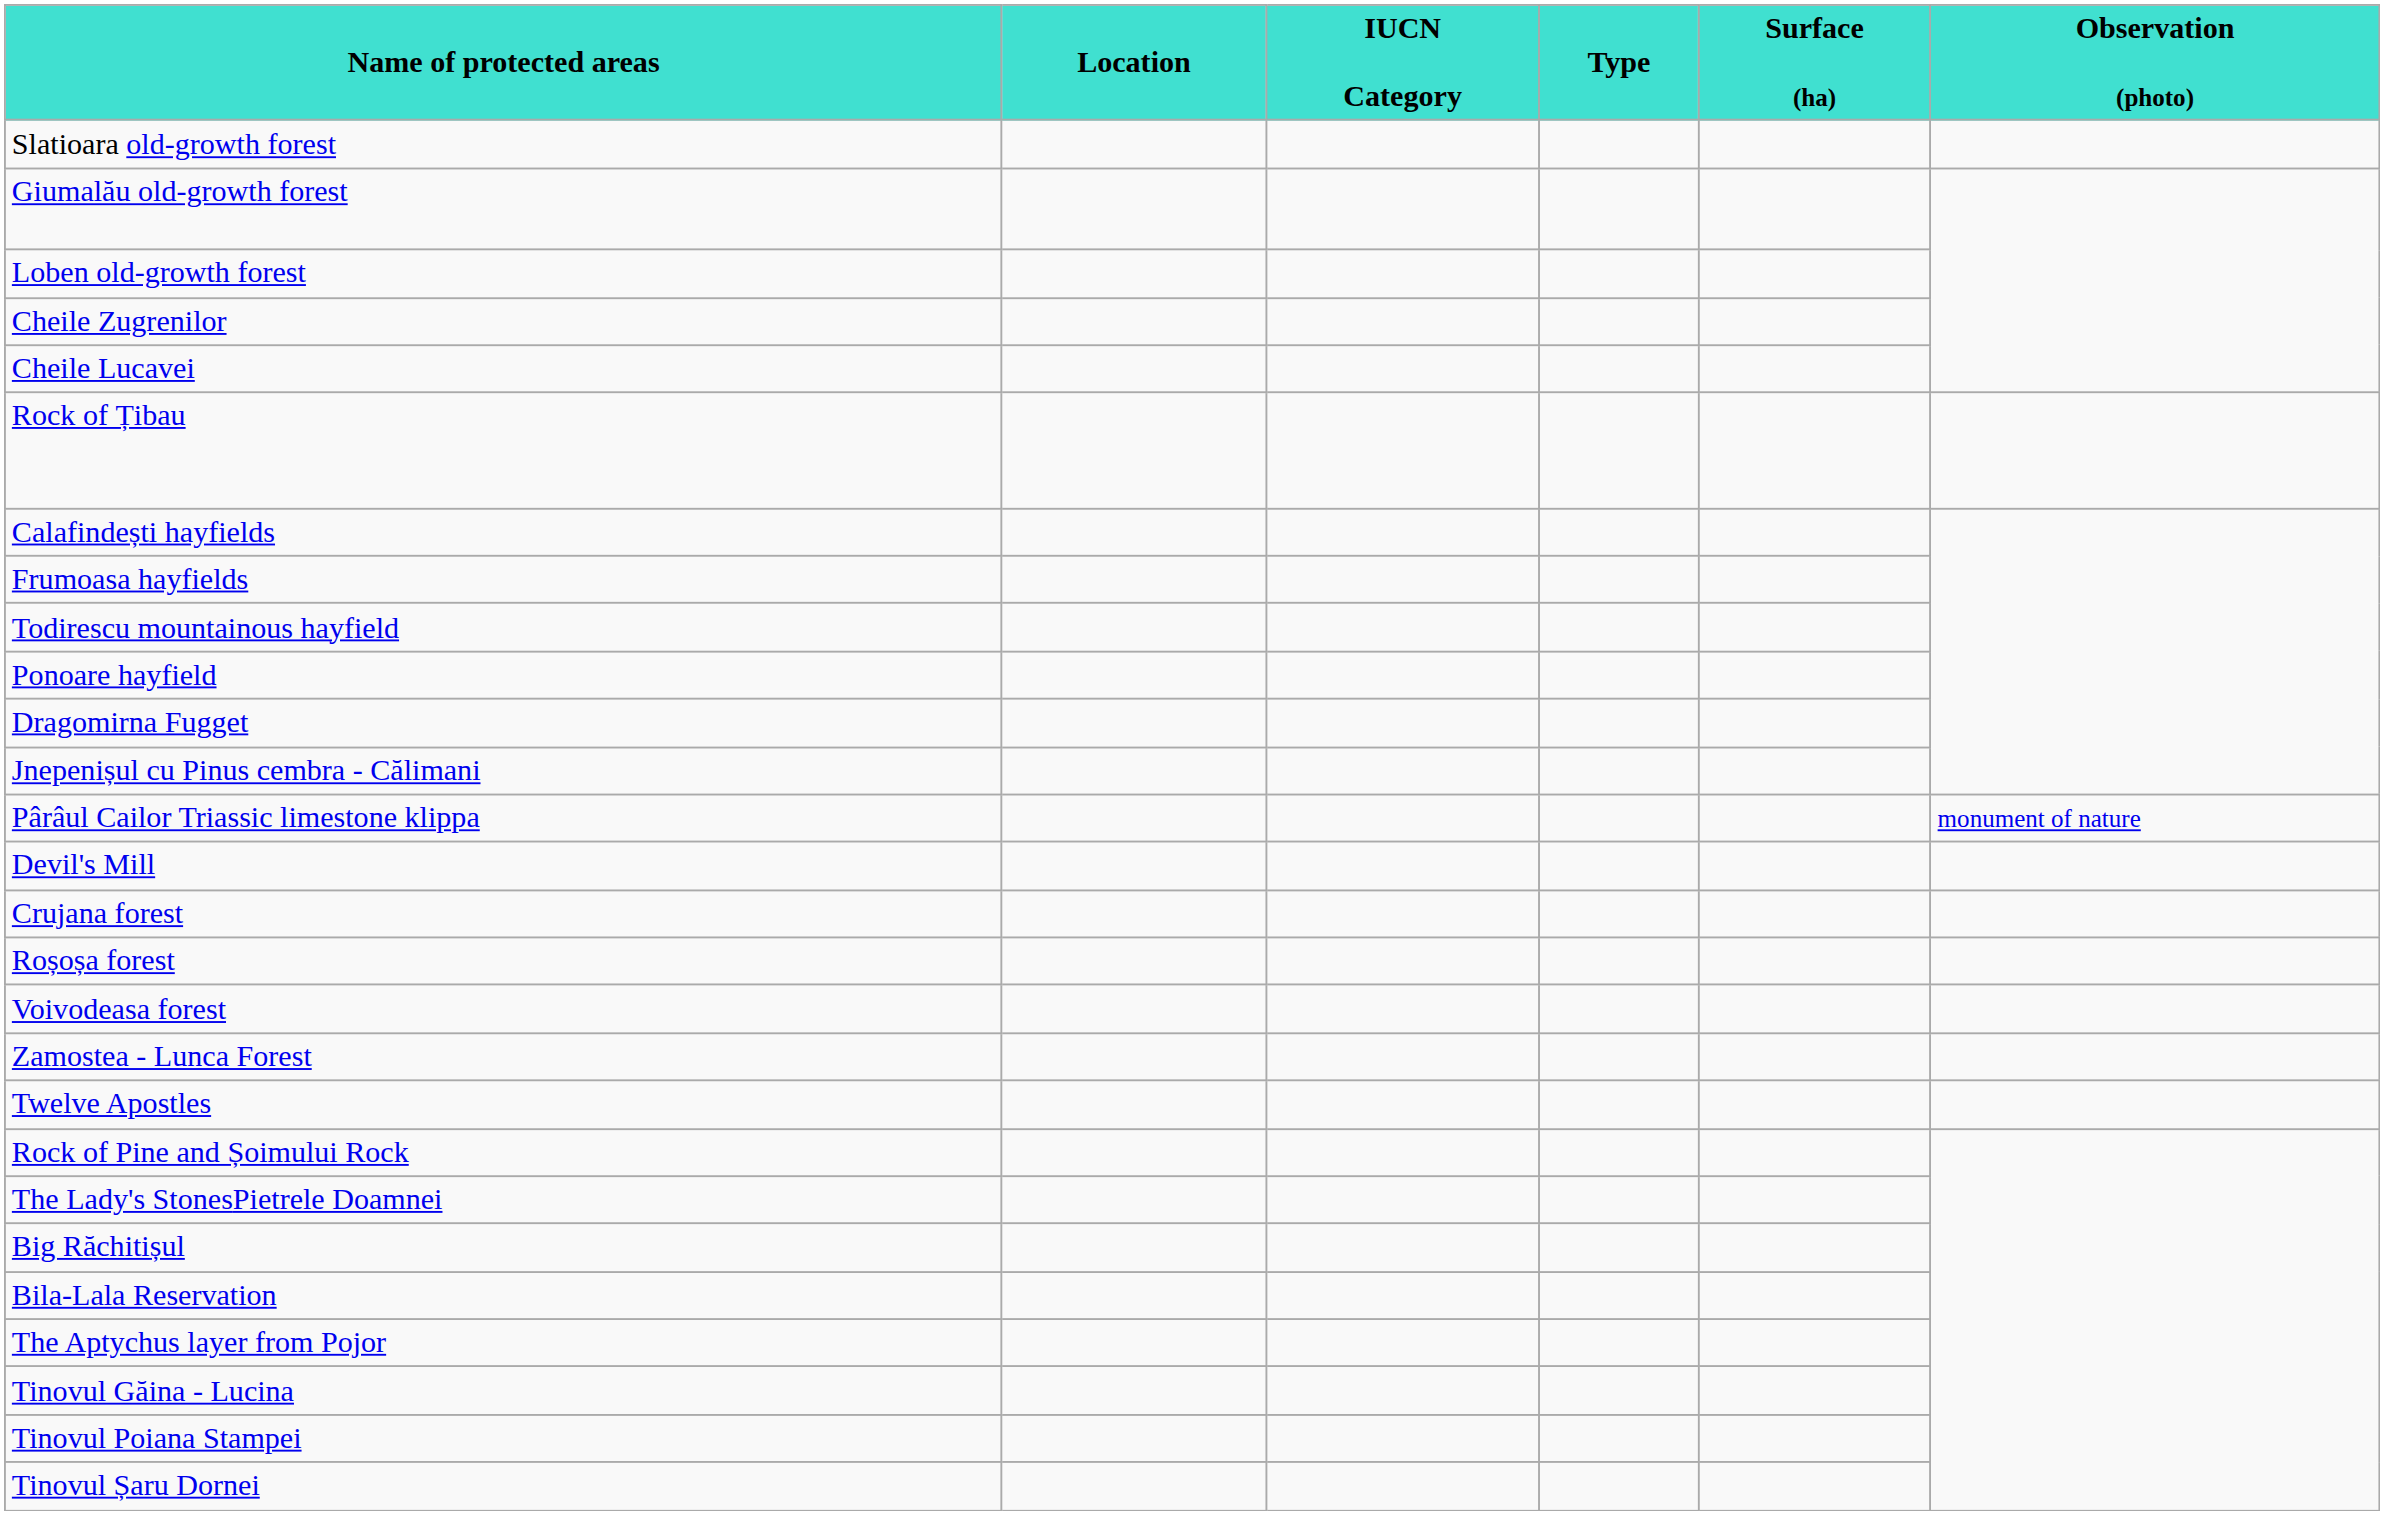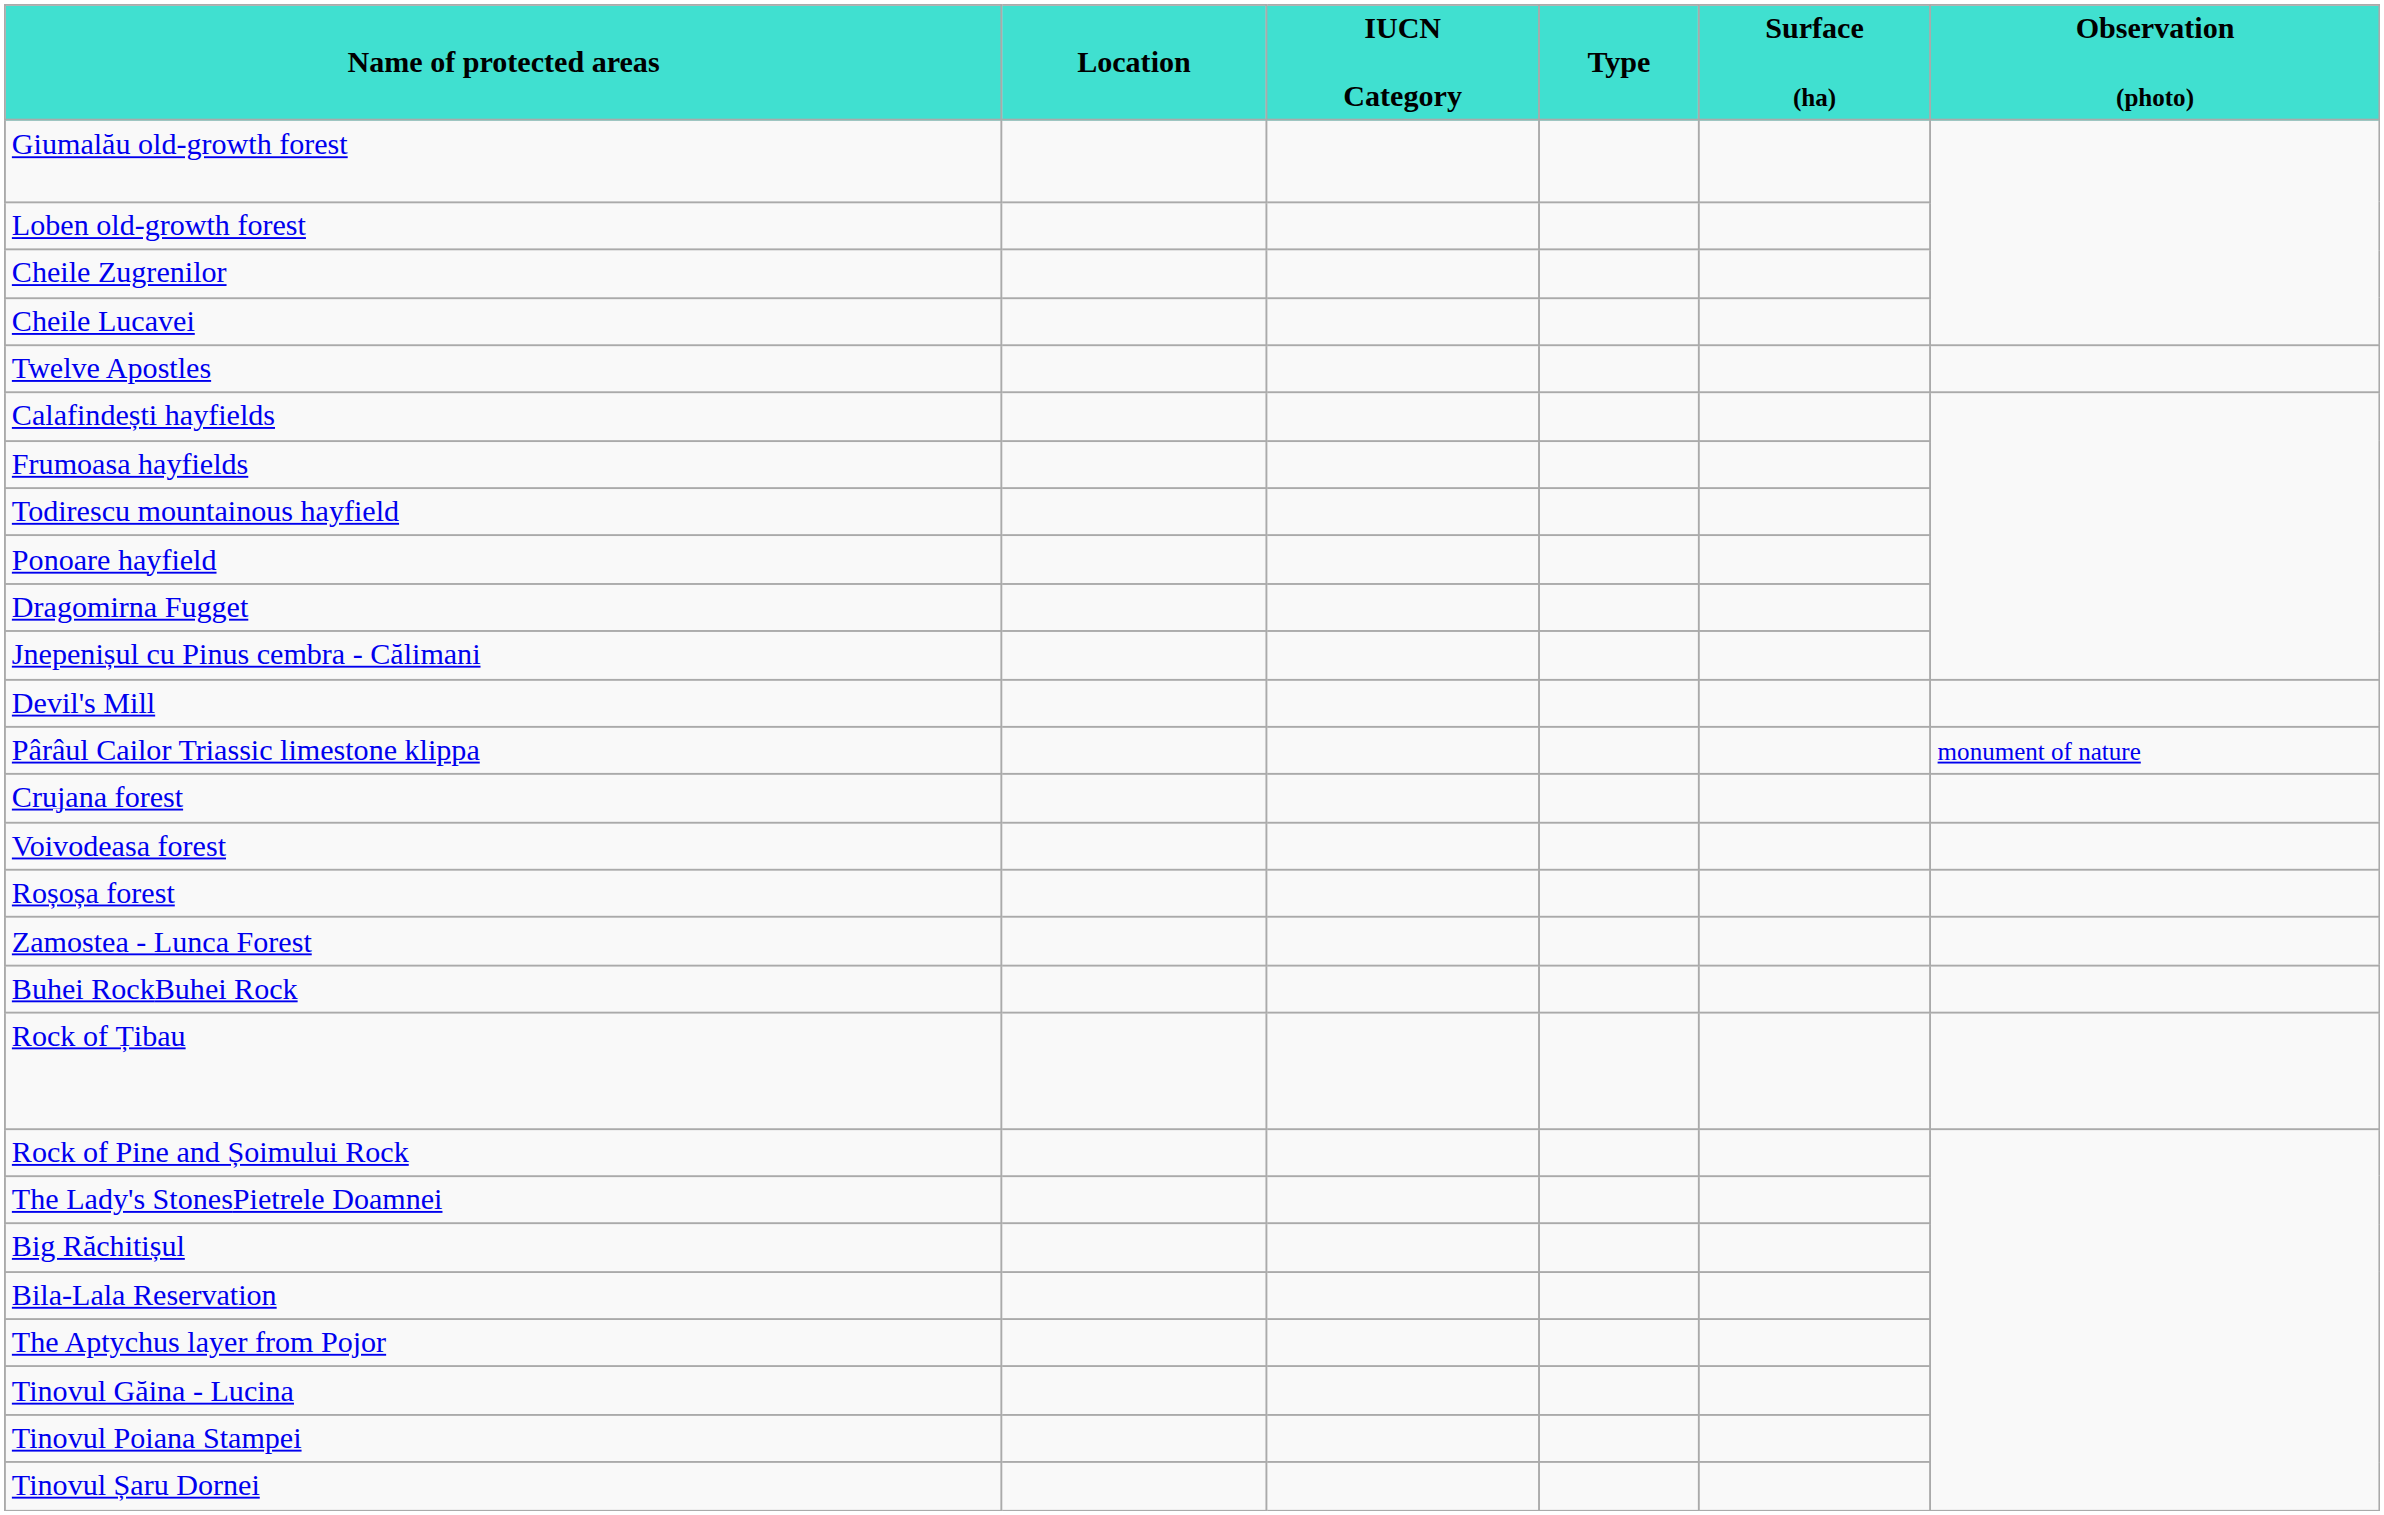 <table class="wikitable sortable datatable" style="text-align: left; margin: 1em auto 10px; width: 100%;">
 <tr>
 <th style="background-color: rgb(64, 224, 208);">Name of protected areas<br></th>
 <th style="background-color: rgb(64, 224, 208);">Location</th>
 <th style="background-color: rgb(64, 224, 208);">IUCN<br><br>Category<br></th>
 <th style="background-color: rgb(64, 224, 208);">Type</th>
 <th style="background-color: rgb(64, 224, 208);">Surface <br><br><small>(ha)</small></th>
 <th style="background-color: rgb(64, 224, 208);">Observation<br><br><small>(photo)</small></th>
-</tr>
-<tr>
-<td>Slatioara <a href='#'>old-growth forest</a><br></td>
-<td></td>
-<td></td>
-<td></td>
-<td></td>
-<td></td>
 </tr>
 <tr>
 <td><a href='#'>Giumalău old-growth forest</a><br><br></td>
 <td></td>
 <td></td>
 <td></td>
 <td></td>
 </tr>
 <tr>
 <td><a href='#'>Loben old-growth forest</a></td>
 <td></td>
 <td></td>
 <td></td>
 <td></td>
 </tr>
 <tr>
 <td><a href='#'>Cheile Zugrenilor</a></td>
 <td></td>
 <td></td>
 <td></td>
 <td></td>
 </tr>
 <tr>
 <td><a href='#'>Cheile Lucavei</a></td>
 <td></td>
 <td></td>
 <td></td>
 <td></td>
 </tr>
 <tr>
-<td><a href='#'>Rock of Țibau</a><br><br><br></td>
+<td><a href='#'>Twelve Apostles</a></td>
 <td></td>
 <td></td>
 <td></td>
 <td></td>
 <td></td>
 </tr>
 <tr>
 <td><a href='#'>Calafindești hayfields</a></td>
 <td></td>
 <td></td>
 <td></td>
 <td></td>
 </tr>
 <tr>
 <td><a href='#'>Frumoasa hayfields</a><br></td>
 <td></td>
 <td></td>
 <td></td>
 <td></td>
 </tr>
 <tr>
 <td><a href='#'>Todirescu mountainous hayfield</a><br></td>
 <td></td>
 <td></td>
 <td></td>
 <td></td>
 </tr>
 <tr>
 <td><a href='#'>Ponoare hayfield</a><br></td>
 <td></td>
 <td></td>
 <td></td>
 <td></td>
 </tr>
 <tr>
 <td><a href='#'>Dragomirna Fugget</a><br></td>
 <td></td>
 <td></td>
 <td></td>
 <td></td>
 </tr>
 <tr>
 <td><a href='#'>Jnepenișul cu Pinus cembra - Călimani</a></td>
 <td></td>
 <td></td>
 <td></td>
 <td></td>
 </tr>
 <tr>
+<td><a href='#'>Devil's Mill</a><br></td>
+<td></td>
+<td></td>
+<td></td>
+<td></td>
+<td></td>
+</tr>
+<tr>
 <td><a href='#'>Pârâul Cailor Triassic limestone klippa</a></td>
 <td></td>
 <td></td>
 <td></td>
 <td></td>
 <td><div><small><a href='#'>monument of nature</a><br> </small></div></td>
 </tr>
 <tr>
-<td><a href='#'>Devil's Mill</a><br></td>
-<td></td>
+<td><a href='#'>Crujana forest</a></td>
 <td></td>
 <td></td>
 <td></td>
 <td></td>
 </tr>
 <tr>
-<td><a href='#'>Crujana forest</a></td>
+<td><a href='#'>Voivodeasa forest</a></td>
+<td></td>
 <td></td>
 <td></td>
 <td></td>
 <td></td>
 </tr>
 <tr>
 <td><a href='#'>Roșoșa forest</a></td>
 <td></td>
 <td></td>
 <td></td>
 <td></td>
 <td></td>
 </tr>
 <tr>
-<td><a href='#'>Voivodeasa forest</a></td>
+<td><a href='#'>Zamostea - Lunca Forest</a></td>
+<td></td>
+<td></td>
+<td></td>
+<td></td>
+</tr>
+<tr>
+<td><a href='#'>Buhei Rock</a><a href='#'>Buhei Rock</a><br></td>
 <td></td>
 <td></td>
 <td></td>
 <td></td>
 <td></td>
 </tr>
 <tr>
-<td><a href='#'>Zamostea - Lunca Forest</a></td>
-<td></td>
-<td></td>
-<td></td>
-<td></td>
-</tr>
-<tr>
-<td><a href='#'>Twelve Apostles</a></td>
+<td><a href='#'>Rock of Țibau</a><br><br><br></td>
 <td></td>
 <td></td>
 <td></td>
 <td></td>
 <td></td>
 </tr>
 <tr>
 <td><a href='#'>Rock of Pine and Șoimului Rock</a></td>
 <td></td>
 <td></td>
 <td></td>
 <td></td>
 </tr>
 <tr>
 <td><a href='#'>The Lady's Stones</a><a href='#'>Pietrele Doamnei</a><br></td>
 <td></td>
 <td></td>
 <td></td>
 <td></td>
 </tr>
 <tr>
 <td><a href='#'>Big Răchitișul</a> <br></td>
 <td></td>
 <td></td>
 <td></td>
 <td></td>
 </tr>
 <tr>
 <td><a href='#'>Bila-Lala Reservation</a></td>
 <td></td>
 <td></td>
 <td></td>
 <td></td>
 </tr>
 <tr>
 <td><a href='#'>The Aptychus layer from Pojor</a></td>
 <td></td>
 <td></td>
 <td></td>
 <td></td>
 </tr>
 <tr>
 <td><a href='#'>Tinovul Găina - Lucina</a></td>
 <td></td>
 <td></td>
 <td></td>
 <td></td>
 </tr>
 <tr>
 <td><a href='#'>Tinovul Poiana Stampei</a></td>
 <td></td>
 <td></td>
 <td></td>
 <td></td>
 </tr>
 <tr>
 <td><a href='#'>Tinovul Șaru Dornei</a></td>
 <td></td>
 <td></td>
 <td></td>
 <td></td>
 </tr>
 </table>
